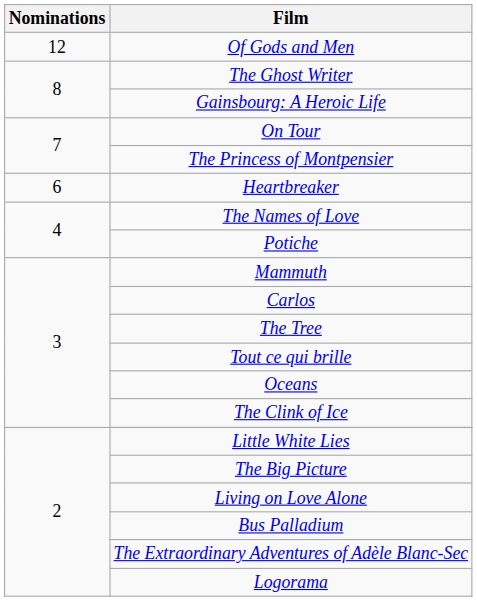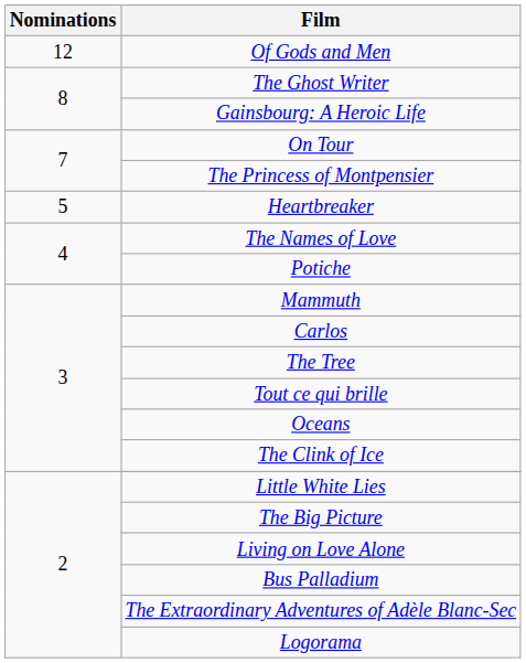 <table class="wikitable" style="text-align: center">
 <tr>
 <th scope="col" width="55">Nominations</th>
 <th scope="col" align="center">Film</th>
 </tr>
 <tr>
 <td style="text-align:center">12</td>
 <td><em><a href='#'>Of Gods and Men</a></em></td>
 </tr>
 <tr>
 <td rowspan=2 style="text-align:center">8</td>
 <td><em><a href='#'>The Ghost Writer</a></em></td>
 </tr>
 <tr>
 <td><em><a href='#'>Gainsbourg: A Heroic Life</a></em></td>
 </tr>
 <tr>
 <td rowspan=2 style="text-align:center">7</td>
 <td><em><a href='#'>On Tour</a></em></td>
 </tr>
 <tr>
 <td><em><a href='#'>The Princess of Montpensier</a></em></td>
 </tr>
 <tr>
-<td rowspan=1 style="text-align:center">6</td>
+<td rowspan=1 style="text-align:center">5</td>
 <td><em><a href='#'>Heartbreaker</a></em></td>
 </tr>
 <tr>
 <td rowspan=2 style="text-align:center">4</td>
 <td><em><a href='#'>The Names of Love</a></em></td>
 </tr>
 <tr>
 <td><em><a href='#'>Potiche</a></em></td>
 </tr>
 <tr>
 <td rowspan=6 style="text-align:center">3</td>
 <td><em><a href='#'>Mammuth</a></em></td>
 </tr>
 <tr>
 <td><em><a href='#'>Carlos</a></em></td>
 </tr>
 <tr>
 <td><em><a href='#'>The Tree</a></em></td>
 </tr>
 <tr>
 <td><em><a href='#'>Tout ce qui brille</a></em></td>
 </tr>
 <tr>
 <td><em><a href='#'>Oceans</a></em></td>
 </tr>
 <tr>
 <td><em><a href='#'>The Clink of Ice</a></em></td>
 </tr>
 <tr>
 <td rowspan=7 style="text-align:center">2</td>
 </tr>
 <tr>
 <td><em><a href='#'>Little White Lies</a></em></td>
 </tr>
 <tr>
 <td><em><a href='#'>The Big Picture</a></em></td>
 </tr>
 <tr>
 <td><em><a href='#'>Living on Love Alone</a></em></td>
 </tr>
 <tr>
 <td><em><a href='#'>Bus Palladium</a></em></td>
 </tr>
 <tr>
 <td><em><a href='#'>The Extraordinary Adventures of Adèle Blanc-Sec</a></em></td>
 </tr>
 <tr>
 <td><em><a href='#'>Logorama</a></em></td>
 </tr>
 </table>
